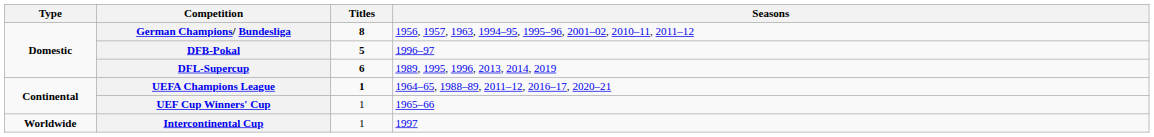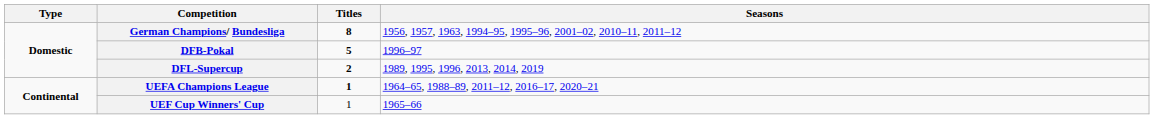 <table class="wikitable plainrowheaders" style="font-size:95%; text-align:center;">
 <tr>
 <th style="width: 1%;">Type</th>
 <th style="width: 5%;">Competition</th>
 <th style="width: 1%;">Titles</th>
 <th style="width: 18%;">Seasons</th>
 </tr>
 <tr>
 <td rowspan="3"><strong>Domestic</strong></td>
 <th scope="col"><a href='#'>German Champions</a>/ <a href='#'>Bundesliga</a></th>
 <td style="text-align:center;"><strong>8</strong></td>
 <td align="left"><a href='#'>1956</a>, <a href='#'>1957</a>, <a href='#'>1963</a>, <a href='#'>1994–95</a>, <a href='#'>1995–96</a>, <a href='#'>2001–02</a>, <a href='#'>2010–11</a>, <a href='#'>2011–12</a></td>
 </tr>
 <tr>
 <th scope="col"><a href='#'>DFB-Pokal</a></th>
 <td style="text-align:center;"><strong>5</strong></td>
 <td align="left"><a href='#'>1996–97</a></td>
 </tr>
 <tr>
 <th scope="col"><a href='#'>DFL-Supercup</a></th>
-<td style="text-align:center;"><strong>6</strong></td>
+<td style="text-align:center;"><strong>2</strong></td>
 <td align="left"><a href='#'>1989</a>, <a href='#'>1995</a>, <a href='#'>1996</a>, <a href='#'>2013</a>, <a href='#'>2014</a>, <a href='#'>2019</a></td>
 </tr>
 <tr>
 <td rowspan="2"><strong>Continental</strong></td>
 <th scope="col"><a href='#'>UEFA Champions League</a></th>
 <td><strong>1</strong></td>
 <td align="left"><a href='#'>1964–65</a>, <a href='#'>1988–89</a>, <a href='#'>2011–12</a>, <a href='#'>2016–17</a>, <a href='#'>2020–21</a></td>
 </tr>
 <tr>
 <th scope="col"><a href='#'>UEF Cup Winners' Cup</a></th>
 <td style="text-align:center;">1</td>
 <td align="left"><a href='#'>1965–66</a></td>
 </tr>
-<tr>
-<td><strong>Worldwide</strong></td>
-<th scope="col"><a href='#'>Intercontinental Cup</a></th>
-<td style="text-align:center;">1</td>
-<td align="left"><a href='#'>1997</a></td>
-</tr>
 </table>
